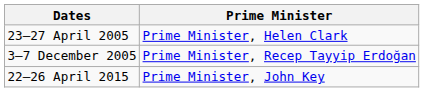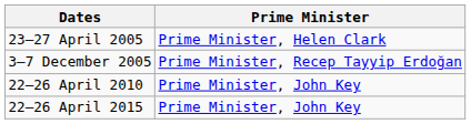 <table class=wikitable>
 <tr>
 <th>Dates</th>
 <th>Prime Minister</th>
 </tr>
 <tr>
 <td>23–27 April 2005</td>
 <td><a href='#'>Prime Minister</a>, <a href='#'>Helen Clark</a></td>
 </tr>
 <tr>
 <td>3–7 December 2005</td>
 <td><a href='#'>Prime Minister</a>, <a href='#'>Recep Tayyip Erdoğan</a></td>
 </tr>
 <tr>
+<td>22–26 April 2010</td>
+<td><a href='#'>Prime Minister</a>, <a href='#'>John Key</a></td>
+</tr>
+<tr>
 <td>22–26 April 2015</td>
 <td><a href='#'>Prime Minister</a>, <a href='#'>John Key</a></td>
 </tr>
 </table>
